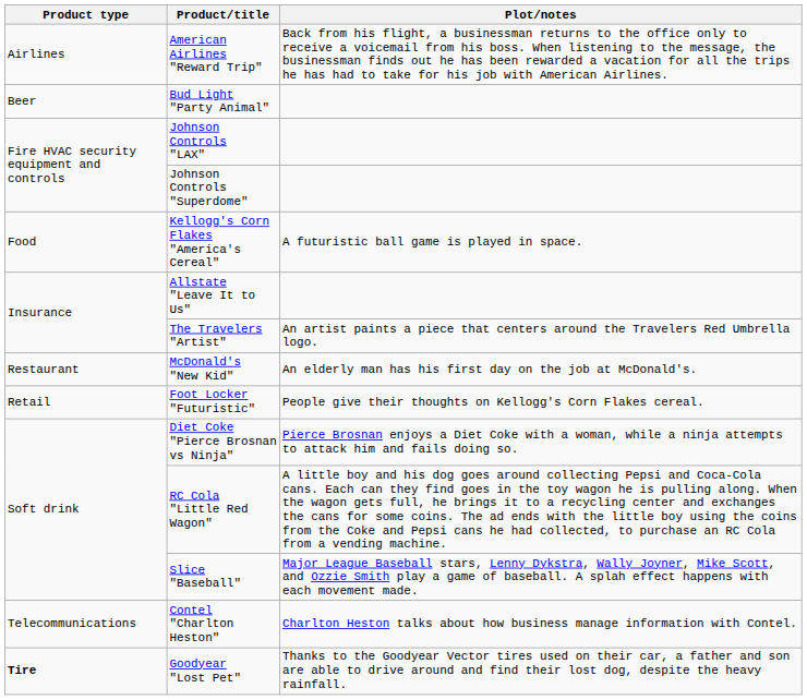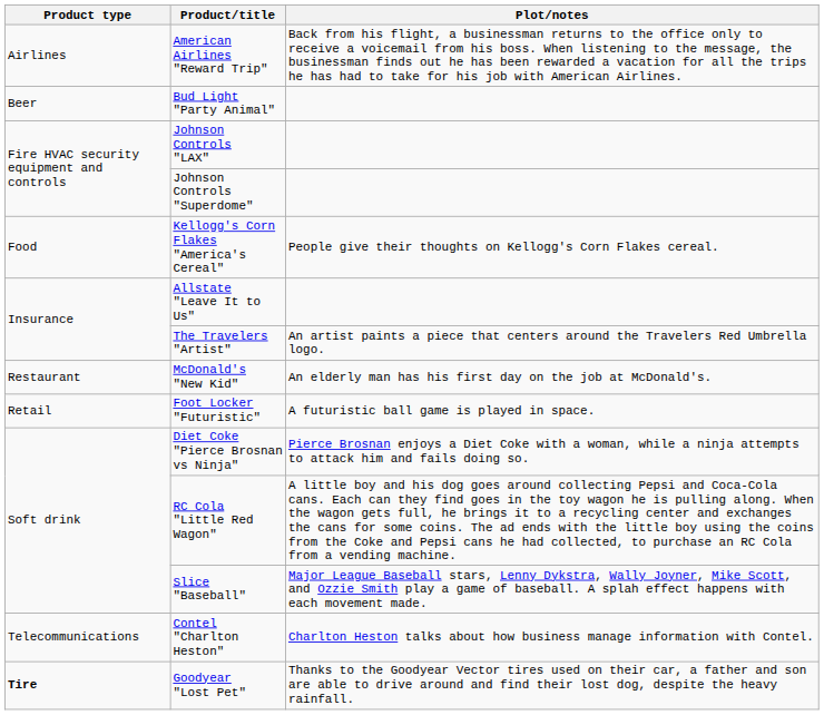 <table class="wikitable">
 <tr>
 <th>Product type</th>
 <th>Product/title</th>
 <th>Plot/notes</th>
 </tr>
 <tr>
 <td>Airlines</td>
 <td><a href='#'>American Airlines</a><br>"Reward Trip"</td>
 <td>Back from his flight, a businessman returns to the office only to receive a voicemail from his boss. When listening to the message, the businessman finds out he has been rewarded a vacation for all the trips he has had to take for his job with American Airlines.</td>
 </tr>
 <tr>
 <td>Beer</td>
 <td><a href='#'>Bud Light</a><br>"Party Animal"</td>
 <td></td>
 </tr>
 <tr>
 <td rowspan="2">Fire HVAC security equipment and controls</td>
 <td><a href='#'>Johnson Controls</a><br>"LAX"</td>
 <td></td>
 </tr>
 <tr>
 <td>Johnson Controls<br>"Superdome"</td>
 <td></td>
 </tr>
 <tr>
 <td>Food</td>
 <td><a href='#'>Kellogg's Corn Flakes</a><br>"America's Cereal"</td>
-<td>A futuristic ball game is played in space.</td>
+<td>People give their thoughts on Kellogg's Corn Flakes cereal.</td>
 </tr>
 <tr>
 <td rowspan="2">Insurance</td>
 <td><a href='#'>Allstate</a><br>"Leave It to Us"</td>
 <td></td>
 </tr>
 <tr>
 <td><a href='#'>The Travelers</a><br>"Artist"</td>
 <td>An artist paints a piece that centers around the Travelers Red Umbrella logo.</td>
 </tr>
 <tr>
 <td>Restaurant</td>
 <td><a href='#'>McDonald's</a><br>"New Kid"</td>
 <td>An elderly man has his first day on the job at McDonald's.</td>
 </tr>
 <tr>
 <td>Retail</td>
 <td><a href='#'>Foot Locker</a><br>"Futuristic"</td>
-<td>People give their thoughts on Kellogg's Corn Flakes cereal.</td>
+<td>A futuristic ball game is played in space.</td>
 </tr>
 <tr>
 <td rowspan="3">Soft drink</td>
 <td><a href='#'>Diet Coke</a><br>"Pierce Brosnan vs Ninja"</td>
 <td><a href='#'>Pierce Brosnan</a> enjoys a Diet Coke with a woman, while a ninja attempts to attack him and fails doing so.</td>
 </tr>
 <tr>
 <td><a href='#'>RC Cola</a><br>"Little Red Wagon"</td>
 <td>A little boy and his dog goes around collecting Pepsi and Coca-Cola cans. Each can they find goes in the toy wagon he is pulling along. When the wagon gets full, he brings it to a recycling center and exchanges the cans for some coins. The ad ends with the little boy using the coins from the Coke and Pepsi cans he had collected, to purchase an RC Cola from a vending machine.</td>
 </tr>
 <tr>
 <td><a href='#'>Slice</a><br>"Baseball"</td>
 <td><a href='#'>Major League Baseball</a> stars, <a href='#'>Lenny Dykstra</a>, <a href='#'>Wally Joyner</a>, <a href='#'>Mike Scott</a>, and <a href='#'>Ozzie Smith</a> play a game of baseball. A splah effect happens with each movement made.</td>
 </tr>
 <tr>
 <td>Telecommunications</td>
 <td><a href='#'>Contel</a><br>"Charlton Heston"</td>
 <td><a href='#'>Charlton Heston</a> talks about how business manage information with Contel.</td>
 </tr>
 <tr>
 <td><strong>Tire</strong></td>
 <td><a href='#'>Goodyear</a><br>"Lost Pet"</td>
 <td>Thanks to the Goodyear Vector tires used on their car, a father and son are able to drive around and find their lost dog, despite the heavy rainfall.</td>
 </tr>
 </table>
